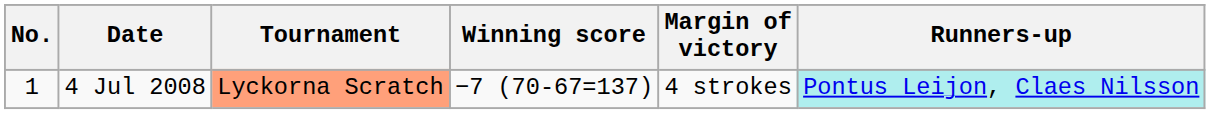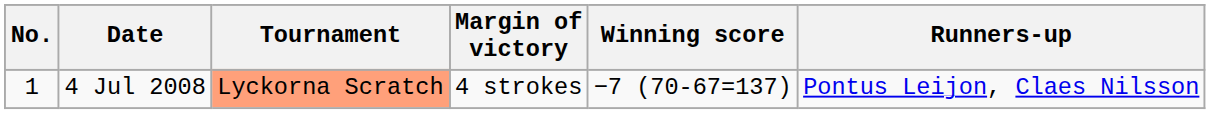 <table class="wikitable" style="font-size:95%;">
 <tr>
 <th>No.</th>
 <th>Date</th>
 <th>Tournament</th>
+<th>Margin of<br>victory</th>
 <th>Winning score</th>
-<th>Margin of<br>victory</th>
 <th>Runners-up</th>
 </tr>
 <tr>
 <td align=center>1</td>
 <td>4 Jul 2008</td>
 <td style="background: lightsalmon;">Lyckorna Scratch</td>
+<td>4 strokes</td>
 <td>−7 (70-67=137)</td>
-<td>4 strokes</td>
-<td style="background: paleturquoise;"> <a href='#'>Pontus Leijon</a>,  <a href='#'>Claes Nilsson</a></td>
+<td> <a href='#'>Pontus Leijon</a>,  <a href='#'>Claes Nilsson</a></td>
 </tr>
 </table>
